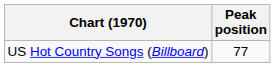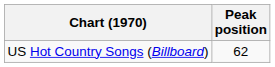 <table class="wikitable">
 <tr>
 <th>Chart (1970)</th>
 <th>Peak<br>position</th>
 </tr>
 <tr>
 <td>US <a href='#'>Hot Country Songs</a> (<em><a href='#'>Billboard</a></em>)</td>
-<td align="center">77</td>
+<td align="center">62</td>
 </tr>
 </table>
